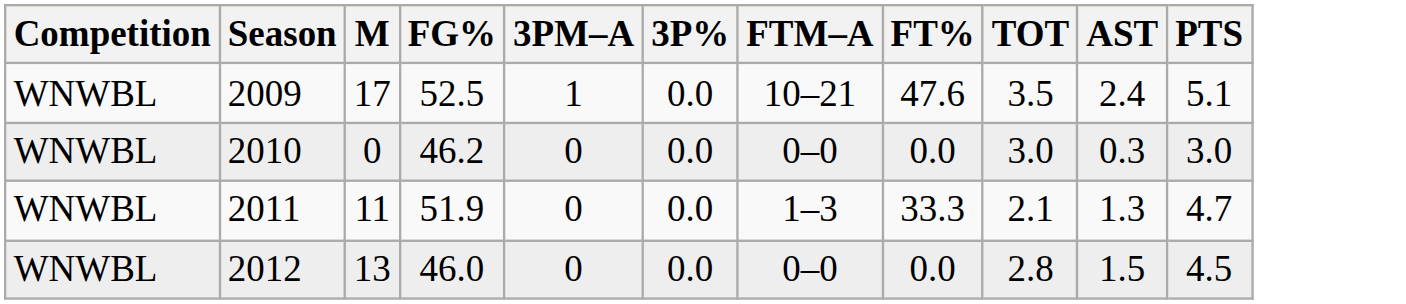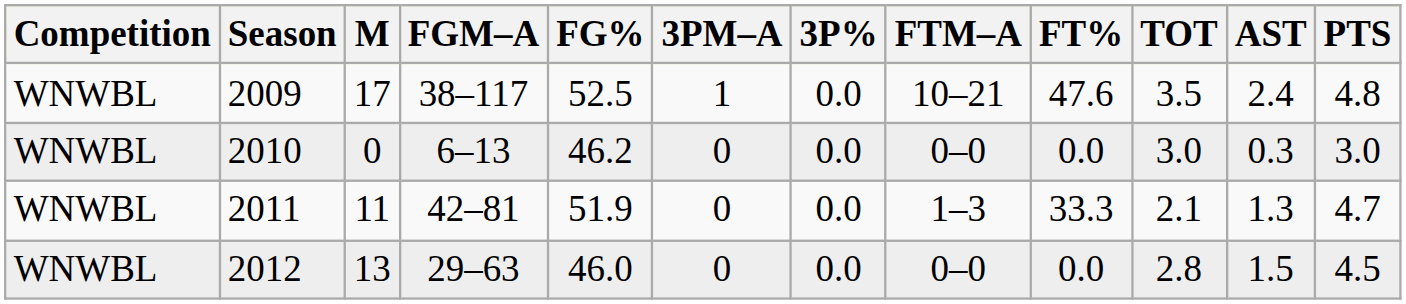 <table class="wikitable sortable">
 <tr style="background: khaki">
 <th>Competition</th>
 <th>Season</th>
 <th>M</th>
+<th>FGM–A</th>
 <th>FG%</th>
 <th>3PM–A</th>
 <th>3P%</th>
 <th>FTM–A</th>
 <th>FT%</th>
 <th>TOT</th>
 <th>AST</th>
 <th>PTS</th>
 </tr>
 <tr>
 <td>WNWBL</td>
 <td>2009</td>
 <td align=center>17</td>
+<td align=center>38–117</td>
 <td align=center>52.5</td>
 <td align=center>1</td>
 <td align=center>0.0</td>
 <td align=center>10–21</td>
 <td align=center>47.6</td>
 <td align=center>3.5</td>
 <td align=center>2.4</td>
-<td align=center>5.1</td>
+<td align=center>4.8</td>
 </tr>
 <tr style="background:#eee;">
 <td>WNWBL</td>
 <td>2010</td>
 <td align=center>0</td>
+<td align=center>6–13</td>
 <td align=center>46.2</td>
 <td align=center>0</td>
 <td align=center>0.0</td>
 <td align=center>0–0</td>
 <td align=center>0.0</td>
 <td align=center>3.0</td>
 <td align=center>0.3</td>
 <td align=center>3.0</td>
 </tr>
 <tr>
 <td>WNWBL</td>
 <td>2011</td>
 <td align=center>11</td>
+<td align=center>42–81</td>
 <td align=center>51.9</td>
 <td align=center>0</td>
 <td align=center>0.0</td>
 <td align=center>1–3</td>
 <td align=center>33.3</td>
 <td align=center>2.1</td>
 <td align=center>1.3</td>
 <td align=center>4.7</td>
 </tr>
 <tr style="background:#eee;">
 <td>WNWBL</td>
 <td>2012</td>
 <td align=center>13</td>
+<td align=center>29–63</td>
 <td align=center>46.0</td>
 <td align=center>0</td>
 <td align=center>0.0</td>
 <td align=center>0–0</td>
 <td align=center>0.0</td>
 <td align=center>2.8</td>
 <td align=center>1.5</td>
 <td align=center>4.5</td>
 </tr>
 </table>
